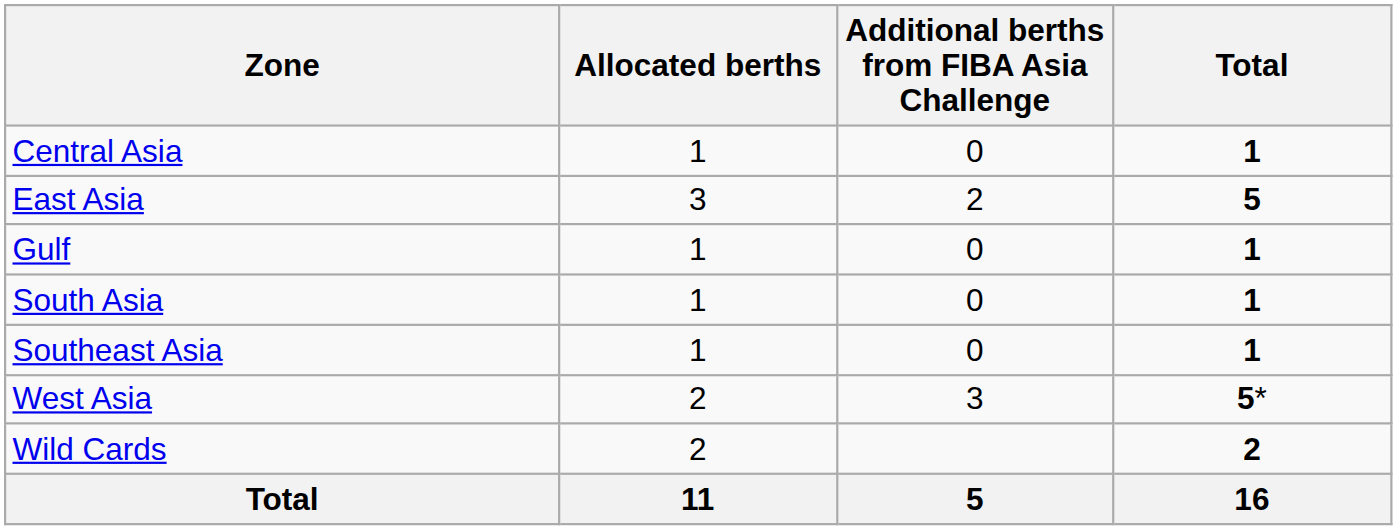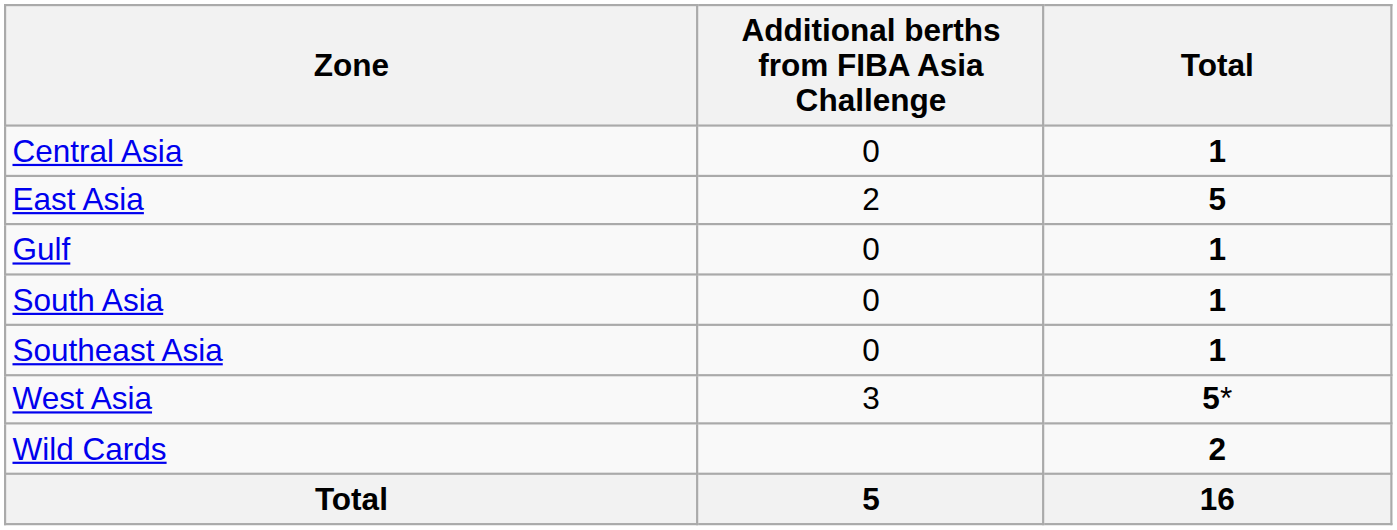 <table class=wikitable style="text-align:center; font-size:90%" width=40%>
 <tr>
 <th width=40%>Zone</th>
-<th width=20%>Allocated berths</th>
 <th width=20%>Additional berths from FIBA Asia Challenge</th>
 <th width=20%>Total</th>
 </tr>
 <tr>
 <td align=left><a href='#'>Central Asia</a></td>
-<td>1</td>
 <td>0</td>
 <td><strong>1</strong></td>
 </tr>
 <tr>
 <td align=left><a href='#'>East Asia</a></td>
-<td>3</td>
 <td>2</td>
 <td><strong>5</strong></td>
 </tr>
 <tr>
 <td align=left><a href='#'>Gulf</a></td>
-<td>1</td>
 <td>0</td>
 <td><strong>1</strong></td>
 </tr>
 <tr>
 <td align=left><a href='#'>South Asia</a></td>
-<td>1</td>
 <td>0</td>
 <td><strong>1</strong></td>
 </tr>
 <tr>
 <td align=left><a href='#'>Southeast Asia</a></td>
-<td>1</td>
 <td>0</td>
 <td><strong>1</strong></td>
 </tr>
 <tr>
 <td align=left><a href='#'>West Asia</a></td>
-<td>2</td>
 <td>3</td>
 <td><strong>5</strong>*</td>
 </tr>
 <tr>
 <td align=left><a href='#'>Wild Cards</a></td>
-<td>2</td>
 <td></td>
 <td><strong>2</strong></td>
 </tr>
 <tr>
 <th>Total</th>
-<th>11</th>
 <th>5</th>
 <th>16</th>
 </tr>
 </table>
